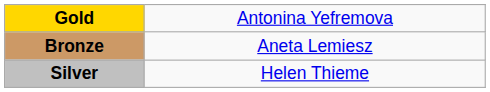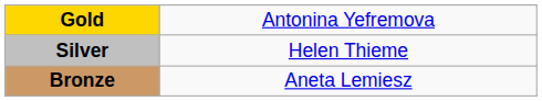 <table class="wikitable" style="text-align:center; " width="35%">
 <tr>
 <td bgcolor="gold"><strong>Gold</strong></td>
 <td><a href='#'>Antonina Yefremova</a><br>  <small><em></em></small></td>
 </tr>
 <tr>
+<td bgcolor="silver"><strong>Silver</strong></td>
+<td><a href='#'>Helen Thieme</a><br>  <small><em></em></small></td>
+</tr>
+<tr>
 <td bgcolor="CC9966"><strong>Bronze</strong></td>
 <td><a href='#'>Aneta Lemiesz</a><br>  <small><em></em></small></td>
 </tr>
-<tr>
-<td bgcolor="silver"><strong>Silver</strong></td>
-<td><a href='#'>Helen Thieme</a><br>  <small><em></em></small></td>
-</tr>
 </table>
